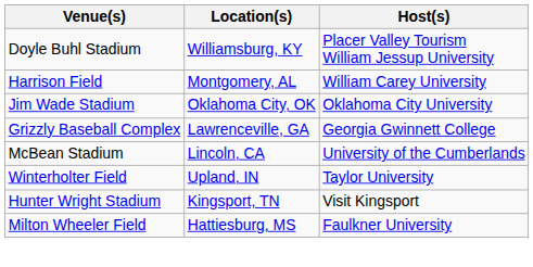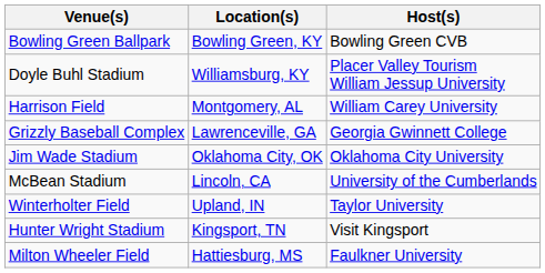 <table class="wikitable">
 <tr>
 <th>Venue(s)</th>
 <th>Location(s)</th>
 <th>Host(s)</th>
+</tr>
+<tr>
+<td><a href='#'>Bowling Green Ballpark</a></td>
+<td><a href='#'>Bowling Green, KY</a></td>
+<td>Bowling Green CVB</td>
 </tr>
 <tr>
 <td>Doyle Buhl Stadium</td>
 <td><a href='#'>Williamsburg, KY</a></td>
 <td><a href='#'>Placer Valley Tourism</a><br><a href='#'>William Jessup University</a></td>
 </tr>
 <tr>
 <td><a href='#'>Harrison Field</a></td>
 <td><a href='#'>Montgomery, AL</a></td>
 <td><a href='#'>William Carey University</a></td>
 </tr>
 <tr>
+<td><a href='#'>Grizzly Baseball Complex</a></td>
+<td><a href='#'>Lawrenceville, GA</a></td>
+<td><a href='#'>Georgia Gwinnett College</a></td>
+</tr>
+<tr>
 <td><a href='#'>Jim Wade Stadium</a></td>
 <td><a href='#'>Oklahoma City, OK</a></td>
 <td><a href='#'>Oklahoma City University</a></td>
-</tr>
-<tr>
-<td><a href='#'>Grizzly Baseball Complex</a></td>
-<td><a href='#'>Lawrenceville, GA</a></td>
-<td><a href='#'>Georgia Gwinnett College</a></td>
 </tr>
 <tr>
 <td>McBean Stadium</td>
 <td><a href='#'>Lincoln, CA</a></td>
 <td><a href='#'>University of the Cumberlands</a></td>
 </tr>
 <tr>
 <td><a href='#'>Winterholter Field</a></td>
 <td><a href='#'>Upland, IN</a></td>
 <td><a href='#'>Taylor University</a></td>
 </tr>
 <tr>
 <td><a href='#'>Hunter Wright Stadium</a></td>
 <td><a href='#'>Kingsport, TN</a></td>
 <td>Visit Kingsport</td>
 </tr>
 <tr>
 <td><a href='#'>Milton Wheeler Field</a></td>
 <td><a href='#'>Hattiesburg, MS</a></td>
 <td><a href='#'>Faulkner University</a></td>
 </tr>
 </table>
